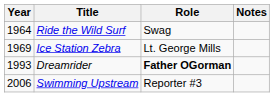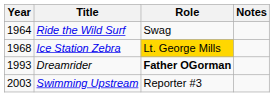 <table class="wikitable">
 <tr>
 <th>Year</th>
 <th>Title</th>
 <th>Role</th>
 <th>Notes</th>
 </tr>
 <tr>
 <td>1964</td>
 <td><em><a href='#'>Ride the Wild Surf</a></em></td>
 <td>Swag</td>
 <td></td>
 </tr>
 <tr>
-<td>1969</td>
+<td>1968</td>
 <td><em><a href='#'>Ice Station Zebra</a></em></td>
-<td>Lt. George Mills</td>
+<td style="background: gold;">Lt. George Mills</td>
 <td></td>
 </tr>
 <tr>
 <td>1993</td>
 <td><em>Dreamrider</em></td>
 <td><strong>Father OGorman</strong></td>
 <td></td>
 </tr>
 <tr>
-<td>2006</td>
+<td>2003</td>
 <td><em><a href='#'>Swimming Upstream</a></em></td>
 <td>Reporter #3</td>
 <td></td>
 </tr>
 </table>
